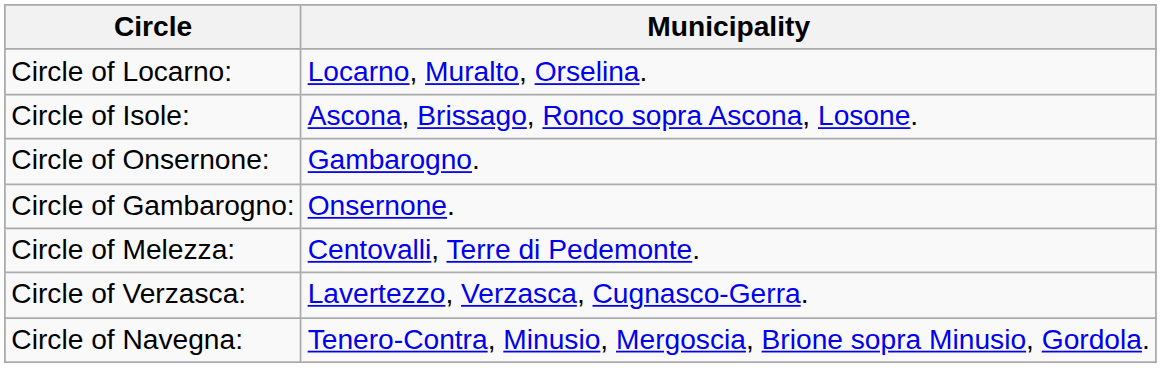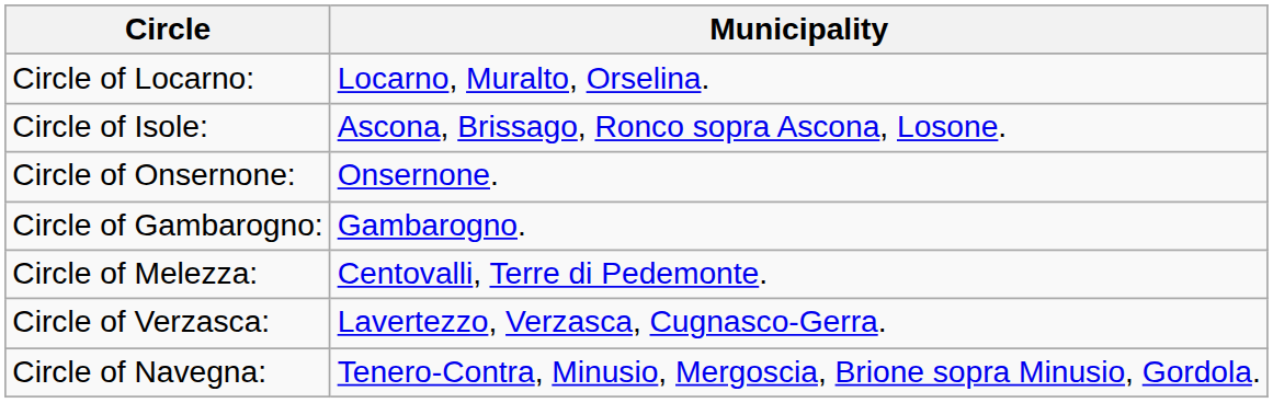 <table class="wikitable sortable">
 <tr>
 <th>Circle</th>
 <th>Municipality</th>
 </tr>
 <tr>
 <td>Circle of Locarno:</td>
 <td><a href='#'>Locarno</a>, <a href='#'>Muralto</a>, <a href='#'>Orselina</a>.</td>
 </tr>
 <tr>
 <td>Circle of Isole:</td>
 <td><a href='#'>Ascona</a>, <a href='#'>Brissago</a>, <a href='#'>Ronco sopra Ascona</a>, <a href='#'>Losone</a>.</td>
 </tr>
 <tr>
 <td>Circle of Onsernone:</td>
-<td><a href='#'>Gambarogno</a>.</td>
+<td><a href='#'>Onsernone</a>.</td>
 </tr>
 <tr>
 <td>Circle of Gambarogno:</td>
-<td><a href='#'>Onsernone</a>.</td>
+<td><a href='#'>Gambarogno</a>.</td>
 </tr>
 <tr>
 <td>Circle of Melezza:</td>
 <td><a href='#'>Centovalli</a>, <a href='#'>Terre di Pedemonte</a>.</td>
 </tr>
 <tr>
 <td>Circle of Verzasca:</td>
 <td><a href='#'>Lavertezzo</a>, <a href='#'>Verzasca</a>, <a href='#'>Cugnasco-Gerra</a>.</td>
 </tr>
 <tr>
 <td>Circle of Navegna:</td>
 <td><a href='#'>Tenero-Contra</a>, <a href='#'>Minusio</a>, <a href='#'>Mergoscia</a>, <a href='#'>Brione sopra Minusio</a>, <a href='#'>Gordola</a>.</td>
 </tr>
 </table>
